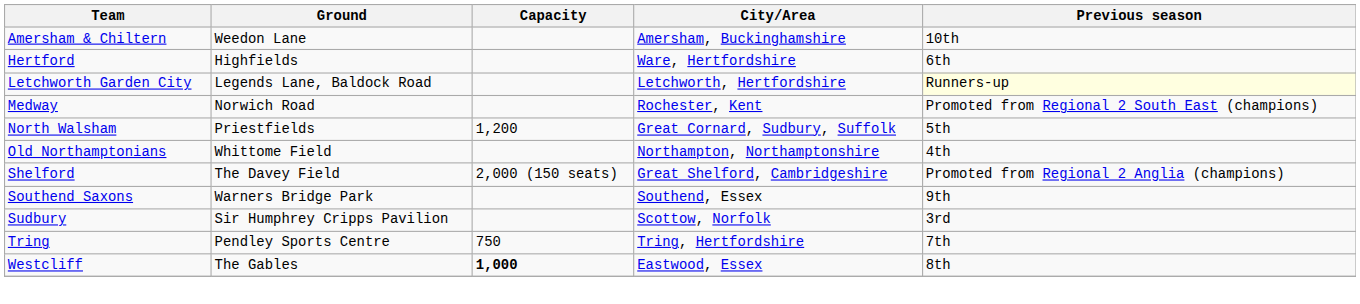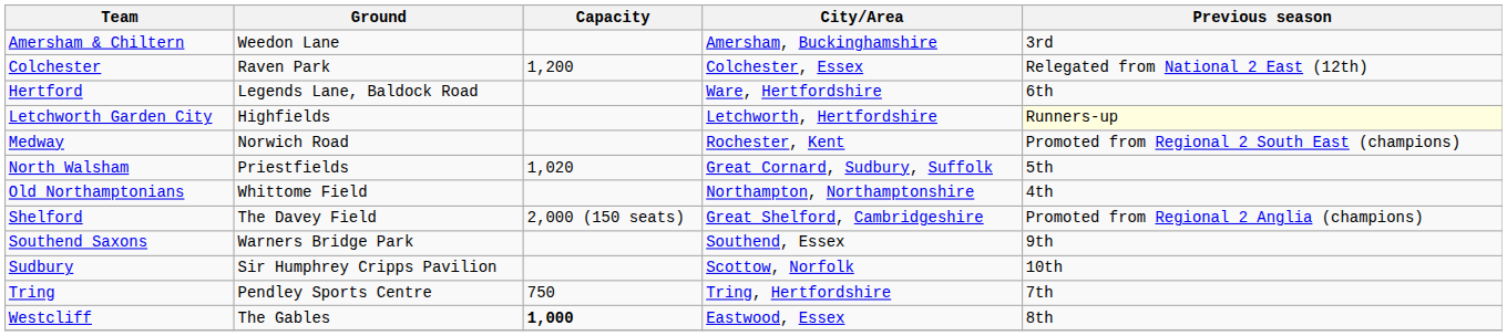 <table class="wikitable sortable" width=100%>
 <tr>
 <th>Team</th>
 <th>Ground</th>
 <th>Capacity</th>
 <th>City/Area</th>
 <th>Previous season</th>
 </tr>
 <tr>
 <td><a href='#'>Amersham & Chiltern</a></td>
 <td>Weedon Lane</td>
 <td></td>
 <td><a href='#'>Amersham</a>, <a href='#'>Buckinghamshire</a></td>
-<td>10th</td>
+<td>3rd</td>
+</tr>
+<tr>
+<td><a href='#'>Colchester</a></td>
+<td>Raven Park</td>
+<td>1,200</td>
+<td><a href='#'>Colchester</a>, <a href='#'>Essex</a></td>
+<td>Relegated from <a href='#'>National 2 East</a> (12th)</td>
 </tr>
 <tr>
 <td><a href='#'>Hertford</a></td>
-<td>Highfields</td>
+<td>Legends Lane,  Baldock Road</td>
 <td></td>
 <td><a href='#'>Ware</a>, <a href='#'>Hertfordshire</a></td>
 <td>6th</td>
 </tr>
 <tr>
 <td><a href='#'>Letchworth Garden City</a></td>
-<td>Legends Lane,  Baldock Road</td>
+<td>Highfields</td>
 <td></td>
 <td><a href='#'>Letchworth</a>, <a href='#'>Hertfordshire</a></td>
 <td style="background: lightyellow;">Runners-up</td>
 </tr>
 <tr>
 <td><a href='#'>Medway</a></td>
 <td>Norwich Road</td>
 <td></td>
 <td><a href='#'>Rochester</a>, <a href='#'>Kent</a></td>
 <td>Promoted from <a href='#'>Regional 2 South East</a> (champions)</td>
 </tr>
 <tr>
 <td><a href='#'>North Walsham</a></td>
 <td>Priestfields</td>
-<td>1,200</td>
+<td>1,020</td>
 <td><a href='#'>Great Cornard</a>, <a href='#'>Sudbury</a>, <a href='#'>Suffolk</a></td>
 <td>5th</td>
 </tr>
 <tr>
 <td><a href='#'>Old Northamptonians</a></td>
 <td>Whittome Field</td>
 <td></td>
 <td><a href='#'>Northampton</a>, <a href='#'>Northamptonshire</a></td>
 <td>4th</td>
 </tr>
 <tr>
 <td><a href='#'>Shelford</a></td>
 <td>The Davey Field</td>
 <td>2,000 (150 seats)</td>
 <td><a href='#'>Great Shelford</a>, <a href='#'>Cambridgeshire</a></td>
 <td>Promoted from <a href='#'>Regional 2 Anglia</a> (champions)</td>
 </tr>
 <tr>
 <td><a href='#'>Southend Saxons</a></td>
 <td>Warners Bridge Park</td>
 <td></td>
 <td><a href='#'>Southend</a>, Essex</td>
 <td>9th</td>
 </tr>
 <tr>
 <td><a href='#'>Sudbury</a></td>
 <td>Sir Humphrey Cripps Pavilion</td>
 <td></td>
 <td><a href='#'>Scottow</a>, <a href='#'>Norfolk</a></td>
-<td>3rd</td>
+<td>10th</td>
 </tr>
 <tr>
 <td><a href='#'>Tring</a></td>
 <td>Pendley Sports Centre</td>
 <td>750</td>
 <td><a href='#'>Tring</a>, <a href='#'>Hertfordshire</a></td>
 <td>7th</td>
 </tr>
 <tr>
 <td><a href='#'>Westcliff</a></td>
 <td>The Gables</td>
 <td><strong>1,000</strong></td>
 <td><a href='#'>Eastwood</a>, <a href='#'>Essex</a></td>
 <td>8th</td>
 </tr>
 <tr>
 </tr>
 </table>
